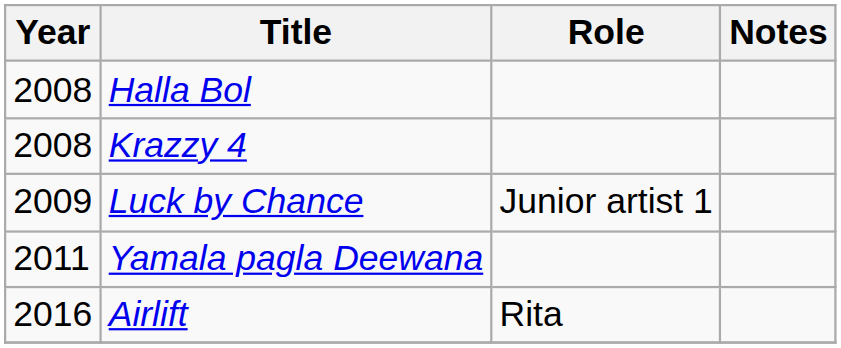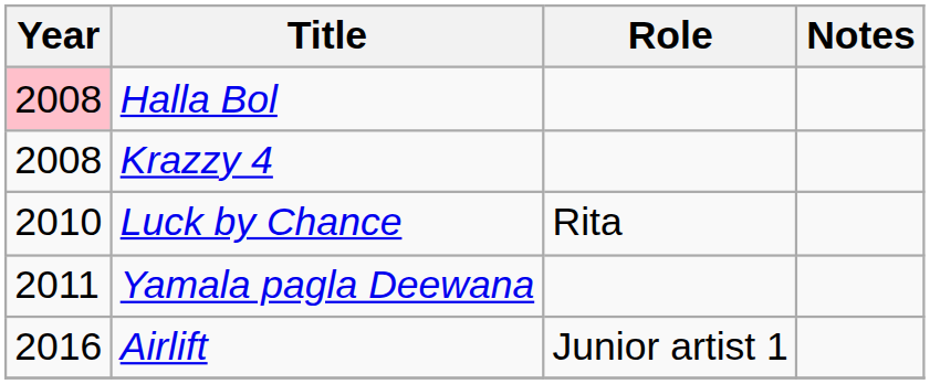 <table class="wikitable sortable">
 <tr>
 <th>Year</th>
 <th>Title</th>
 <th>Role</th>
 <th>Notes</th>
 </tr>
 <tr>
-<td>2008</td>
+<td style="background: pink;">2008</td>
 <td><em><a href='#'>Halla Bol</a></em></td>
 <td></td>
 <td></td>
 </tr>
 <tr>
 <td>2008</td>
 <td><em><a href='#'>Krazzy 4</a></em></td>
 <td></td>
 <td></td>
 </tr>
 <tr>
-<td>2009</td>
+<td>2010</td>
 <td><em><a href='#'>Luck by Chance</a></em></td>
-<td>Junior artist 1</td>
+<td>Rita</td>
 <td></td>
 </tr>
 <tr>
 <td>2011</td>
 <td><em><a href='#'>Yamala pagla Deewana</a></em></td>
 <td></td>
 <td></td>
 </tr>
 <tr>
 <td>2016</td>
 <td><em><a href='#'>Airlift</a></em></td>
-<td>Rita</td>
+<td>Junior artist 1</td>
 <td></td>
 </tr>
 <tr>
 </tr>
 </table>
